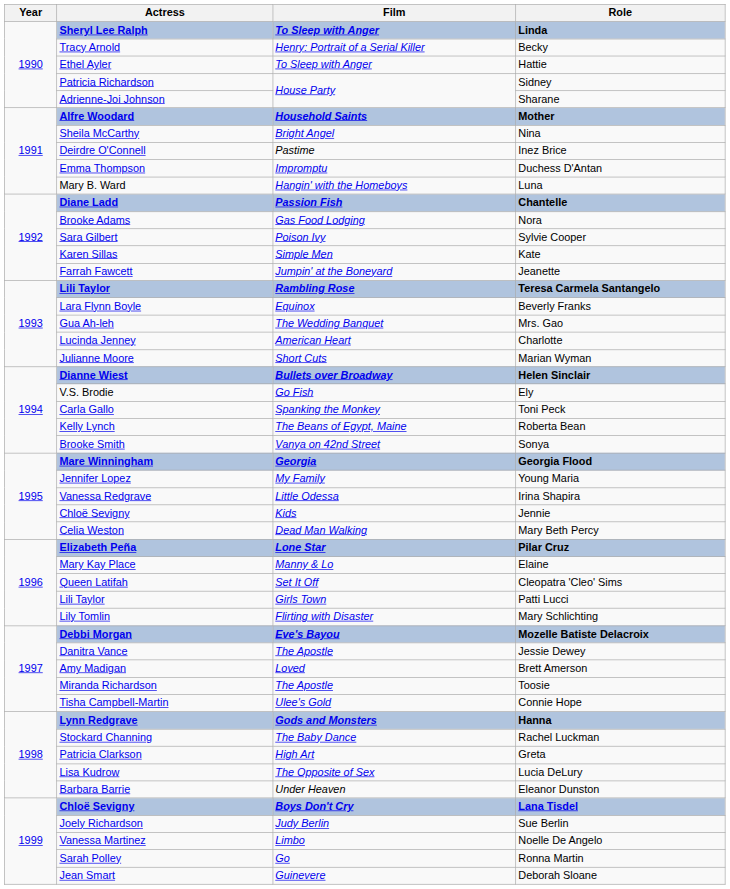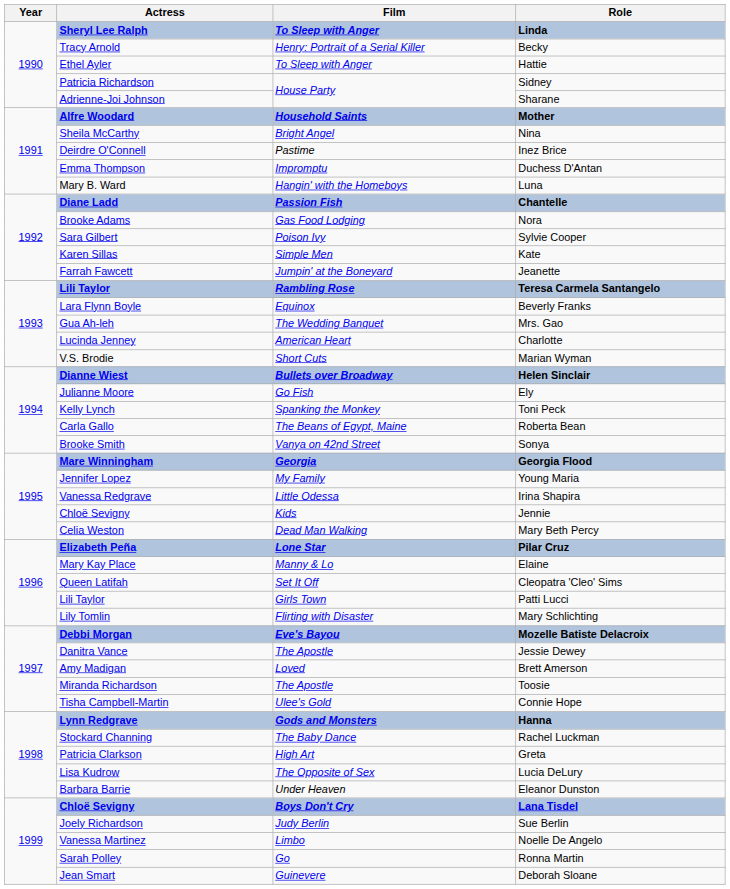 <table class=wikitable style="width="87%">
 <tr>
 <th width="70"><strong>Year</strong></th>
 <th width="310"><strong>Actress</strong></th>
 <th width="350"><strong>Film</strong></th>
 <th width="300"><strong>Role</strong></th>
 </tr>
 <tr>
 <td rowspan="5" style="text-align:center;"><a href='#'>1990</a></td>
 <td style="background:#B0C4DE;"><strong><a href='#'>Sheryl Lee Ralph</a></strong></td>
 <td style="background:#B0C4DE;"><strong><em><a href='#'>To Sleep with Anger</a></em></strong></td>
 <td style="background:#B0C4DE;"><strong>Linda</strong></td>
 </tr>
 <tr>
 <td><a href='#'>Tracy Arnold</a></td>
 <td><em><a href='#'>Henry: Portrait of a Serial Killer</a></em></td>
 <td>Becky</td>
 </tr>
 <tr>
 <td><a href='#'>Ethel Ayler</a></td>
 <td><em><a href='#'>To Sleep with Anger</a></em></td>
 <td>Hattie</td>
 </tr>
 <tr>
 <td><a href='#'>Patricia Richardson</a></td>
 <td rowspan="2"><em><a href='#'>House Party</a></em></td>
 <td>Sidney</td>
 </tr>
 <tr>
 <td><a href='#'>Adrienne-Joi Johnson</a></td>
 <td>Sharane</td>
 </tr>
 <tr>
 <td rowspan="5" style="text-align:center;"><a href='#'>1991</a></td>
 <td style="background:#B0C4DE;"><strong><a href='#'>Alfre Woodard</a></strong></td>
 <td style="background:#B0C4DE;"><strong><em><a href='#'>Household Saints</a></em></strong></td>
 <td style="background:#B0C4DE;"><strong>Mother </strong></td>
 </tr>
 <tr>
 <td><a href='#'>Sheila McCarthy</a></td>
 <td><em><a href='#'>Bright Angel</a></em></td>
 <td>Nina</td>
 </tr>
 <tr>
 <td><a href='#'>Deirdre O'Connell</a></td>
 <td><em>Pastime</em></td>
 <td>Inez Brice</td>
 </tr>
 <tr>
 <td><a href='#'>Emma Thompson</a></td>
 <td><em><a href='#'>Impromptu</a></em></td>
 <td>Duchess D'Antan</td>
 </tr>
 <tr>
 <td>Mary B. Ward</td>
 <td><em><a href='#'>Hangin' with the Homeboys</a></em></td>
 <td>Luna</td>
 </tr>
 <tr>
 <td rowspan="5" style="text-align:center;"><a href='#'>1992</a></td>
 <td style="background:#B0C4DE;"><strong><a href='#'>Diane Ladd</a></strong></td>
 <td style="background:#B0C4DE;"><strong><em><a href='#'>Passion Fish</a></em></strong></td>
 <td style="background:#B0C4DE;"><strong>Chantelle</strong></td>
 </tr>
 <tr>
 <td><a href='#'>Brooke Adams</a></td>
 <td><em><a href='#'>Gas Food Lodging</a></em></td>
 <td>Nora</td>
 </tr>
 <tr>
 <td><a href='#'>Sara Gilbert</a></td>
 <td><em><a href='#'>Poison Ivy</a></em></td>
 <td>Sylvie Cooper</td>
 </tr>
 <tr>
 <td><a href='#'>Karen Sillas</a></td>
 <td><em><a href='#'>Simple Men</a></em></td>
 <td>Kate</td>
 </tr>
 <tr>
 <td><a href='#'>Farrah Fawcett</a></td>
 <td><em><a href='#'>Jumpin' at the Boneyard</a></em></td>
 <td>Jeanette</td>
 </tr>
 <tr>
 <td rowspan="5" style="text-align:center;"><a href='#'>1993</a></td>
 <td style="background:#B0C4DE;"><strong><a href='#'>Lili Taylor</a></strong></td>
 <td style="background:#B0C4DE;"><strong><em><a href='#'>Rambling Rose</a></em></strong></td>
 <td style="background:#B0C4DE;"><strong>Teresa Carmela Santangelo</strong></td>
 </tr>
 <tr>
 <td><a href='#'>Lara Flynn Boyle</a></td>
 <td><em><a href='#'>Equinox</a></em></td>
 <td>Beverly Franks</td>
 </tr>
 <tr>
 <td><a href='#'>Gua Ah-leh</a></td>
 <td><em><a href='#'>The Wedding Banquet</a></em></td>
 <td>Mrs. Gao</td>
 </tr>
 <tr>
 <td><a href='#'>Lucinda Jenney</a></td>
 <td><em><a href='#'>American Heart</a></em></td>
 <td>Charlotte</td>
 </tr>
 <tr>
-<td><a href='#'>Julianne Moore</a></td>
+<td>V.S. Brodie</td>
 <td><em><a href='#'>Short Cuts</a></em></td>
 <td>Marian Wyman</td>
 </tr>
 <tr>
 <td rowspan="5" style="text-align:center;"><a href='#'>1994</a></td>
 <td style="background:#B0C4DE;"><strong><a href='#'>Dianne Wiest</a></strong></td>
 <td style="background:#B0C4DE;"><strong><em><a href='#'>Bullets over Broadway</a></em></strong></td>
 <td style="background:#B0C4DE;"><strong>Helen Sinclair </strong></td>
 </tr>
 <tr>
-<td>V.S. Brodie</td>
+<td><a href='#'>Julianne Moore</a></td>
 <td><em><a href='#'>Go Fish</a></em></td>
 <td>Ely</td>
 </tr>
 <tr>
-<td><a href='#'>Carla Gallo</a></td>
+<td><a href='#'>Kelly Lynch</a></td>
 <td><em><a href='#'>Spanking the Monkey</a></em></td>
 <td>Toni Peck</td>
 </tr>
 <tr>
-<td><a href='#'>Kelly Lynch</a></td>
+<td><a href='#'>Carla Gallo</a></td>
 <td><em><a href='#'>The Beans of Egypt, Maine</a></em></td>
 <td>Roberta Bean</td>
 </tr>
 <tr>
 <td><a href='#'>Brooke Smith</a></td>
 <td><em><a href='#'>Vanya on 42nd Street</a></em></td>
 <td>Sonya</td>
 </tr>
 <tr>
 <td rowspan="5" style="text-align:center;"><a href='#'>1995</a></td>
 <td style="background:#B0C4DE;"><strong><a href='#'>Mare Winningham</a></strong></td>
 <td style="background:#B0C4DE;"><strong><em><a href='#'>Georgia</a></em></strong></td>
 <td style="background:#B0C4DE;"><strong>Georgia Flood </strong></td>
 </tr>
 <tr>
 <td><a href='#'>Jennifer Lopez</a></td>
 <td><em><a href='#'>My Family</a></em></td>
 <td>Young Maria</td>
 </tr>
 <tr>
 <td><a href='#'>Vanessa Redgrave</a></td>
 <td><em><a href='#'>Little Odessa</a></em></td>
 <td>Irina Shapira</td>
 </tr>
 <tr>
 <td><a href='#'>Chloë Sevigny</a></td>
 <td><em><a href='#'>Kids</a></em></td>
 <td>Jennie</td>
 </tr>
 <tr>
 <td><a href='#'>Celia Weston</a></td>
 <td><em><a href='#'>Dead Man Walking</a></em></td>
 <td>Mary Beth Percy</td>
 </tr>
 <tr>
 <td rowspan="5" style="text-align:center;"><a href='#'>1996</a></td>
 <td style="background:#B0C4DE;"><strong><a href='#'>Elizabeth Peña</a></strong></td>
 <td style="background:#B0C4DE;"><strong><em><a href='#'>Lone Star</a></em></strong></td>
 <td style="background:#B0C4DE;"><strong>Pilar Cruz </strong></td>
 </tr>
 <tr>
 <td><a href='#'>Mary Kay Place</a></td>
 <td><em><a href='#'>Manny & Lo</a></em></td>
 <td>Elaine</td>
 </tr>
 <tr>
 <td><a href='#'>Queen Latifah</a></td>
 <td><em><a href='#'>Set It Off</a></em></td>
 <td>Cleopatra 'Cleo' Sims</td>
 </tr>
 <tr>
 <td><a href='#'>Lili Taylor</a></td>
 <td><em><a href='#'>Girls Town</a></em></td>
 <td>Patti Lucci</td>
 </tr>
 <tr>
 <td><a href='#'>Lily Tomlin</a></td>
 <td><em><a href='#'>Flirting with Disaster</a></em></td>
 <td>Mary Schlichting</td>
 </tr>
 <tr>
 <td rowspan="5" style="text-align:center;"><a href='#'>1997</a></td>
 <td style="background:#B0C4DE;"><strong><a href='#'>Debbi Morgan</a></strong></td>
 <td style="background:#B0C4DE;"><strong><em><a href='#'>Eve's Bayou</a></em></strong></td>
 <td style="background:#B0C4DE;"><strong>Mozelle Batiste Delacroix</strong></td>
 </tr>
 <tr>
 <td><a href='#'>Danitra Vance</a></td>
 <td><em><a href='#'>The Apostle</a></em></td>
 <td>Jessie Dewey</td>
 </tr>
 <tr>
 <td><a href='#'>Amy Madigan</a></td>
 <td><em><a href='#'>Loved</a></em></td>
 <td>Brett Amerson</td>
 </tr>
 <tr>
 <td><a href='#'>Miranda Richardson</a></td>
 <td><em><a href='#'>The Apostle</a></em></td>
 <td>Toosie</td>
 </tr>
 <tr>
 <td><a href='#'>Tisha Campbell-Martin</a></td>
 <td><em><a href='#'>Ulee's Gold</a></em></td>
 <td>Connie Hope</td>
 </tr>
 <tr>
 <td rowspan="5" style="text-align:center;"><a href='#'>1998</a></td>
 <td style="background:#B0C4DE;"><strong><a href='#'>Lynn Redgrave</a></strong></td>
 <td style="background:#B0C4DE;"><strong><em><a href='#'>Gods and Monsters</a></em></strong></td>
 <td style="background:#B0C4DE;"><strong>Hanna </strong></td>
 </tr>
 <tr>
 <td><a href='#'>Stockard Channing</a></td>
 <td><em><a href='#'>The Baby Dance</a></em></td>
 <td>Rachel Luckman</td>
 </tr>
 <tr>
 <td><a href='#'>Patricia Clarkson</a></td>
 <td><em><a href='#'>High Art</a></em></td>
 <td>Greta</td>
 </tr>
 <tr>
 <td><a href='#'>Lisa Kudrow</a></td>
 <td><em><a href='#'>The Opposite of Sex</a></em></td>
 <td>Lucia DeLury</td>
 </tr>
 <tr>
 <td><a href='#'>Barbara Barrie</a></td>
 <td><em>Under Heaven</em></td>
 <td>Eleanor Dunston</td>
 </tr>
 <tr>
 <td rowspan="5" style="text-align:center;"><a href='#'>1999</a></td>
 <td style="background:#B0C4DE;"><strong><a href='#'>Chloë Sevigny</a></strong></td>
 <td style="background:#B0C4DE;"><strong><em><a href='#'>Boys Don't Cry</a></em></strong></td>
 <td style="background:#B0C4DE;"><strong><a href='#'>Lana Tisdel</a> </strong></td>
 </tr>
 <tr>
 <td><a href='#'>Joely Richardson</a></td>
 <td><em><a href='#'>Judy Berlin</a></em></td>
 <td>Sue Berlin</td>
 </tr>
 <tr>
 <td><a href='#'>Vanessa Martinez</a></td>
 <td><em><a href='#'>Limbo</a></em></td>
 <td>Noelle De Angelo</td>
 </tr>
 <tr>
 <td><a href='#'>Sarah Polley</a></td>
 <td><em><a href='#'>Go</a></em></td>
 <td>Ronna Martin</td>
 </tr>
 <tr>
 <td><a href='#'>Jean Smart</a></td>
 <td><em><a href='#'>Guinevere</a></em></td>
 <td>Deborah Sloane</td>
 </tr>
 </table>
